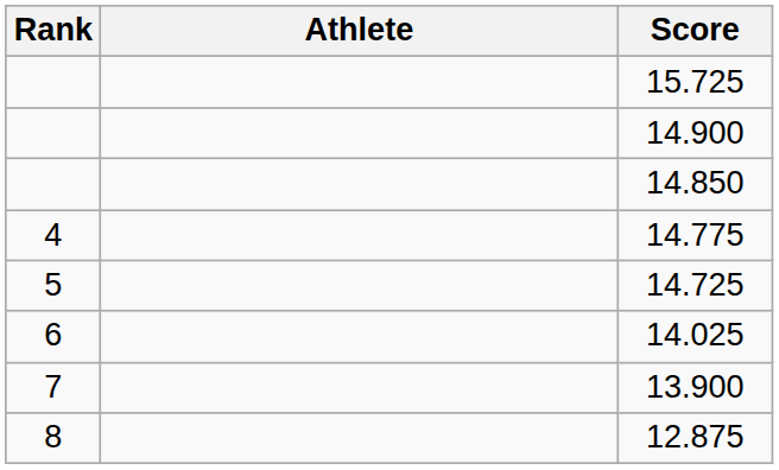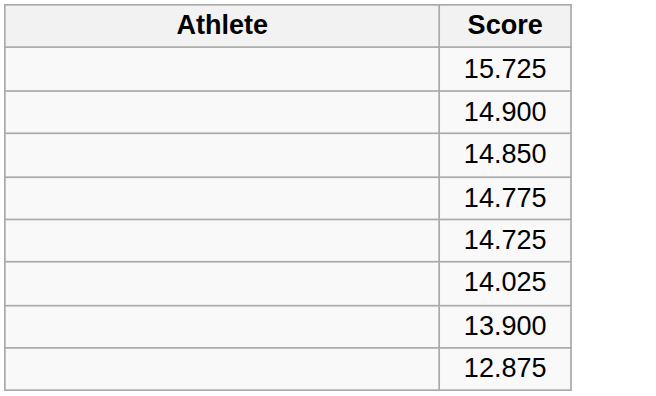 <table class=wikitable style="text-align:center">
 <tr>
-<th width=40>Rank</th>
 <th width=250>Athlete</th>
 <th width=70>Score</th>
 </tr>
 <tr>
-<td></td>
 <td align=left></td>
 <td>15.725</td>
 </tr>
 <tr>
-<td></td>
 <td align=left></td>
 <td>14.900</td>
 </tr>
 <tr>
-<td></td>
 <td align=left></td>
 <td>14.850</td>
 </tr>
 <tr>
-<td>4</td>
 <td align=left></td>
 <td>14.775</td>
 </tr>
 <tr>
-<td>5</td>
 <td align=left></td>
 <td>14.725</td>
 </tr>
 <tr>
-<td>6</td>
 <td align=left></td>
 <td>14.025</td>
 </tr>
 <tr>
-<td>7</td>
 <td align=left></td>
 <td>13.900</td>
 </tr>
 <tr>
-<td>8</td>
 <td align=left></td>
 <td>12.875</td>
 </tr>
 </table>
